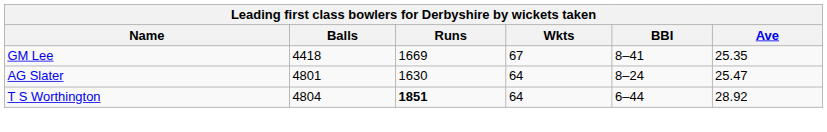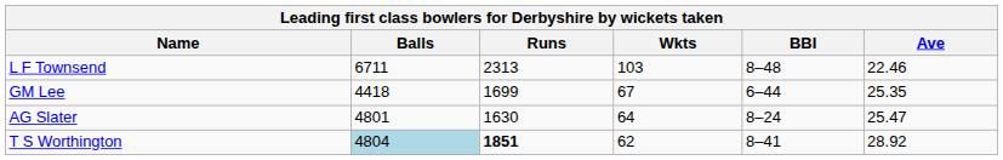 <table class="wikitable" style="width:80%;">
 <tr style="background:#efefef;">
 <th colspan=6>Leading first class bowlers for Derbyshire by wickets taken</th>
 </tr>
 <tr style="background:#efefef;">
 <th>Name</th>
 <th>Balls</th>
 <th>Runs</th>
 <th>Wkts</th>
 <th>BBI</th>
 <th><a href='#'>Ave</a></th>
 </tr>
 <tr>
+<td><a href='#'>L F Townsend</a></td>
+<td>6711</td>
+<td>2313</td>
+<td>103</td>
+<td>8–48</td>
+<td>22.46</td>
+</tr>
+<tr>
 <td><a href='#'>GM Lee</a></td>
 <td>4418</td>
-<td>1669</td>
+<td>1699</td>
 <td>67</td>
-<td>8–41</td>
+<td>6–44</td>
 <td>25.35</td>
 </tr>
 <tr>
 <td><a href='#'>AG Slater</a></td>
 <td>4801</td>
 <td>1630</td>
 <td>64</td>
 <td>8–24</td>
 <td>25.47</td>
 </tr>
 <tr>
 <td><a href='#'>T S Worthington</a></td>
-<td>4804</td>
+<td style="background: lightblue;">4804</td>
 <td><strong>1851</strong></td>
-<td>64</td>
-<td>6–44</td>
+<td>62</td>
+<td>8–41</td>
 <td>28.92</td>
 </tr>
 </table>
